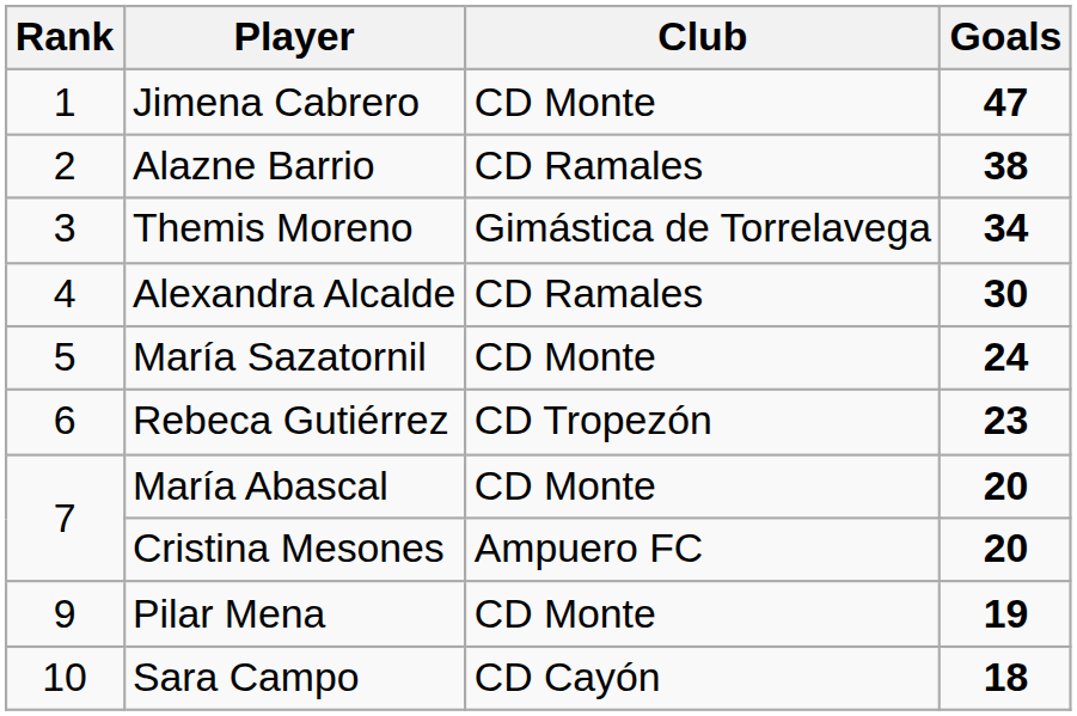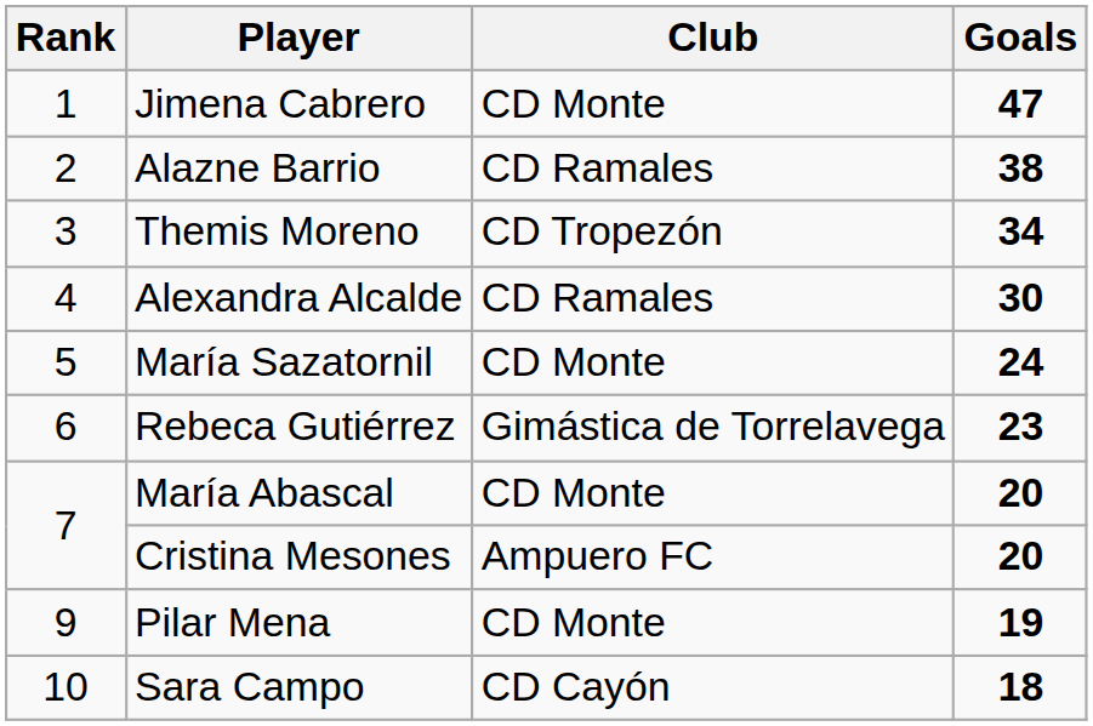 <table class="wikitable" style="text-align:center">
 <tr>
 <th>Rank</th>
 <th>Player</th>
 <th>Club</th>
 <th>Goals</th>
 </tr>
 <tr>
 <td>1</td>
 <td align="left">Jimena Cabrero</td>
 <td align="left">CD Monte</td>
 <td><strong>47</strong></td>
 </tr>
 <tr>
 <td>2</td>
 <td align="left">Alazne Barrio</td>
 <td align="left">CD Ramales</td>
 <td><strong>38</strong></td>
 </tr>
 <tr>
 <td>3</td>
 <td align="left">Themis Moreno</td>
-<td align="left">Gimástica de Torrelavega</td>
+<td align="left">CD Tropezón</td>
 <td><strong>34</strong></td>
 </tr>
 <tr>
 <td>4</td>
 <td align="left">Alexandra Alcalde</td>
 <td align="left">CD Ramales</td>
 <td><strong>30</strong></td>
 </tr>
 <tr>
 <td>5</td>
 <td align="left">María Sazatornil</td>
 <td align="left">CD Monte</td>
 <td><strong>24</strong></td>
 </tr>
 <tr>
 <td>6</td>
 <td align="left">Rebeca Gutiérrez</td>
-<td align="left">CD Tropezón</td>
+<td align="left">Gimástica de Torrelavega</td>
 <td><strong>23</strong></td>
 </tr>
 <tr>
 <td rowspan="2">7</td>
 <td align="left">María Abascal</td>
 <td align="left">CD Monte</td>
 <td><strong>20</strong></td>
 </tr>
 <tr>
 <td align="left">Cristina Mesones</td>
 <td align="left">Ampuero FC</td>
 <td><strong>20</strong></td>
 </tr>
 <tr>
 <td>9</td>
 <td align="left">Pilar Mena</td>
 <td align="left">CD Monte</td>
 <td><strong>19</strong></td>
 </tr>
 <tr>
 <td>10</td>
 <td align="left">Sara Campo</td>
 <td align="left">CD Cayón</td>
 <td><strong>18</strong></td>
 </tr>
 </table>
